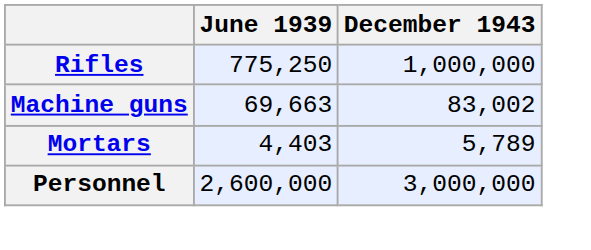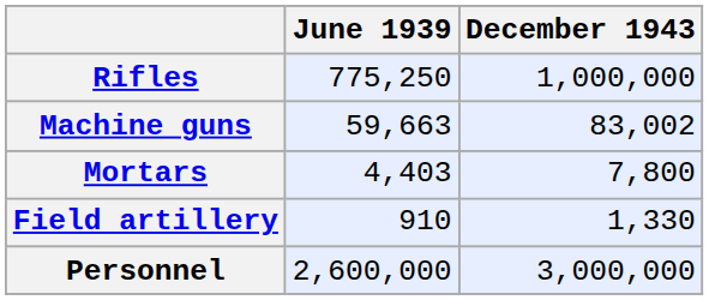 <table class="wikitable" style="text-align: right;">
 <tr>
 <th></th>
 <th>June 1939</th>
 <th>December 1943</th>
 </tr>
 <tr>
 <th><a href='#'>Rifles</a></th>
 <td style="background-color: #E6EEFF;">775,250</td>
 <td style="background-color: #E6EEFF;">1,000,000</td>
 </tr>
 <tr>
 <th><a href='#'>Machine guns</a></th>
-<td style="background-color: #E6EEFF;">69,663</td>
+<td style="background-color: #E6EEFF;">59,663</td>
 <td style="background-color: #E6EEFF;">83,002</td>
 </tr>
 <tr>
 <th><a href='#'>Mortars</a></th>
 <td style="background-color: #E6EEFF;">4,403</td>
-<td style="background-color: #E6EEFF;">5,789</td>
+<td style="background-color: #E6EEFF;">7,800</td>
+</tr>
+<tr>
+<th><a href='#'>Field artillery</a></th>
+<td style="background-color: #E6EEFF;">910</td>
+<td style="background-color: #E6EEFF;">1,330</td>
 </tr>
 <tr>
 <th>Personnel</th>
 <td style="background-color: #E6EEFF;">2,600,000</td>
 <td style="background-color: #E6EEFF;">3,000,000</td>
 </tr>
 </table>
